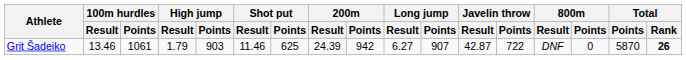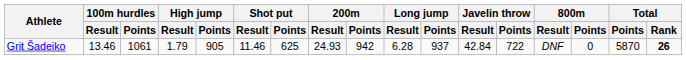 <table class="wikitable" style="font-size:90%;text-align:center;">
 <tr>
 <th rowspan="2" width="100">Athlete</th>
 <th colspan="2" width="80">100m hurdles</th>
 <th colspan="2" width="80">High jump</th>
 <th colspan="2" width="80">Shot put</th>
 <th colspan="2" width="80">200m</th>
 <th colspan="2" width="80">Long jump</th>
 <th colspan="2" width="80">Javelin throw</th>
 <th colspan="2" width="80">800m</th>
 <th colspan="2" width="80">Total</th>
 </tr>
 <tr>
 <th width="40">Result</th>
 <th width="40">Points</th>
 <th width="40">Result</th>
 <th width="40">Points</th>
 <th width="40">Result</th>
 <th width="40">Points</th>
 <th width="40">Result</th>
 <th width="40">Points</th>
 <th width="40">Result</th>
 <th width="40">Points</th>
 <th width="40">Result</th>
 <th width="40">Points</th>
 <th width="40">Result</th>
 <th width="40">Points</th>
 <th width="40">Points</th>
 <th width="40">Rank</th>
 </tr>
 <tr>
 <td align="left"><a href='#'>Grit Šadeiko</a></td>
 <td>13.46</td>
 <td>1061</td>
 <td>1.79</td>
-<td>903</td>
+<td>905</td>
 <td>11.46</td>
 <td>625</td>
-<td>24.39</td>
+<td>24.93</td>
 <td>942</td>
-<td>6.27</td>
-<td>907</td>
-<td>42.87</td>
+<td>6.28</td>
+<td>937</td>
+<td>42.84</td>
 <td>722</td>
 <td><em>DNF</em></td>
 <td>0</td>
 <td>5870</td>
 <td><strong>26</strong></td>
 </tr>
 </table>
